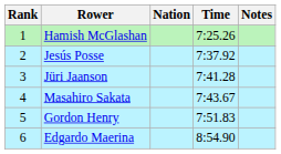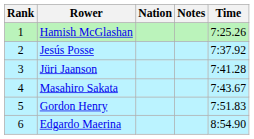 <table class="wikitable sortable" style="text-align:center">
 <tr>
 <th>Rank</th>
 <th>Rower</th>
 <th>Nation</th>
+<th>Notes</th>
 <th>Time</th>
-<th>Notes</th>
 </tr>
 <tr bgcolor=bbf3bb>
 <td>1</td>
 <td data-sort-value="McGlashan, Hamish" align=left><a href='#'>Hamish McGlashan</a></td>
 <td align=left></td>
+<td></td>
 <td>7:25.26</td>
-<td></td>
 </tr>
 <tr bgcolor=bbf3ff>
 <td>2</td>
 <td data-sort-value="Posse, Jesús" align=left><a href='#'>Jesús Posse</a></td>
 <td align=left></td>
+<td></td>
 <td>7:37.92</td>
-<td></td>
 </tr>
 <tr bgcolor=bbf3ff>
 <td>3</td>
 <td data-sort-value="Jaanson, Jüri" align=left><a href='#'>Jüri Jaanson</a></td>
 <td align=left></td>
+<td></td>
 <td>7:41.28</td>
-<td></td>
 </tr>
 <tr bgcolor=bbf3ff>
 <td>4</td>
 <td data-sort-value="Sakata, Masahiro" align=left><a href='#'>Masahiro Sakata</a></td>
 <td align=left></td>
+<td></td>
 <td>7:43.67</td>
-<td></td>
 </tr>
 <tr bgcolor=bbf3ff>
 <td>5</td>
 <td data-sort-value="Henry, Gordon" align=left><a href='#'>Gordon Henry</a></td>
 <td align=left></td>
+<td></td>
 <td>7:51.83</td>
-<td></td>
 </tr>
 <tr bgcolor=bbf3ff>
 <td>6</td>
 <td data-sort-value="Maerina, Edgardo" align=left><a href='#'>Edgardo Maerina</a></td>
 <td align=left></td>
+<td></td>
 <td>8:54.90</td>
-<td></td>
 </tr>
 </table>
